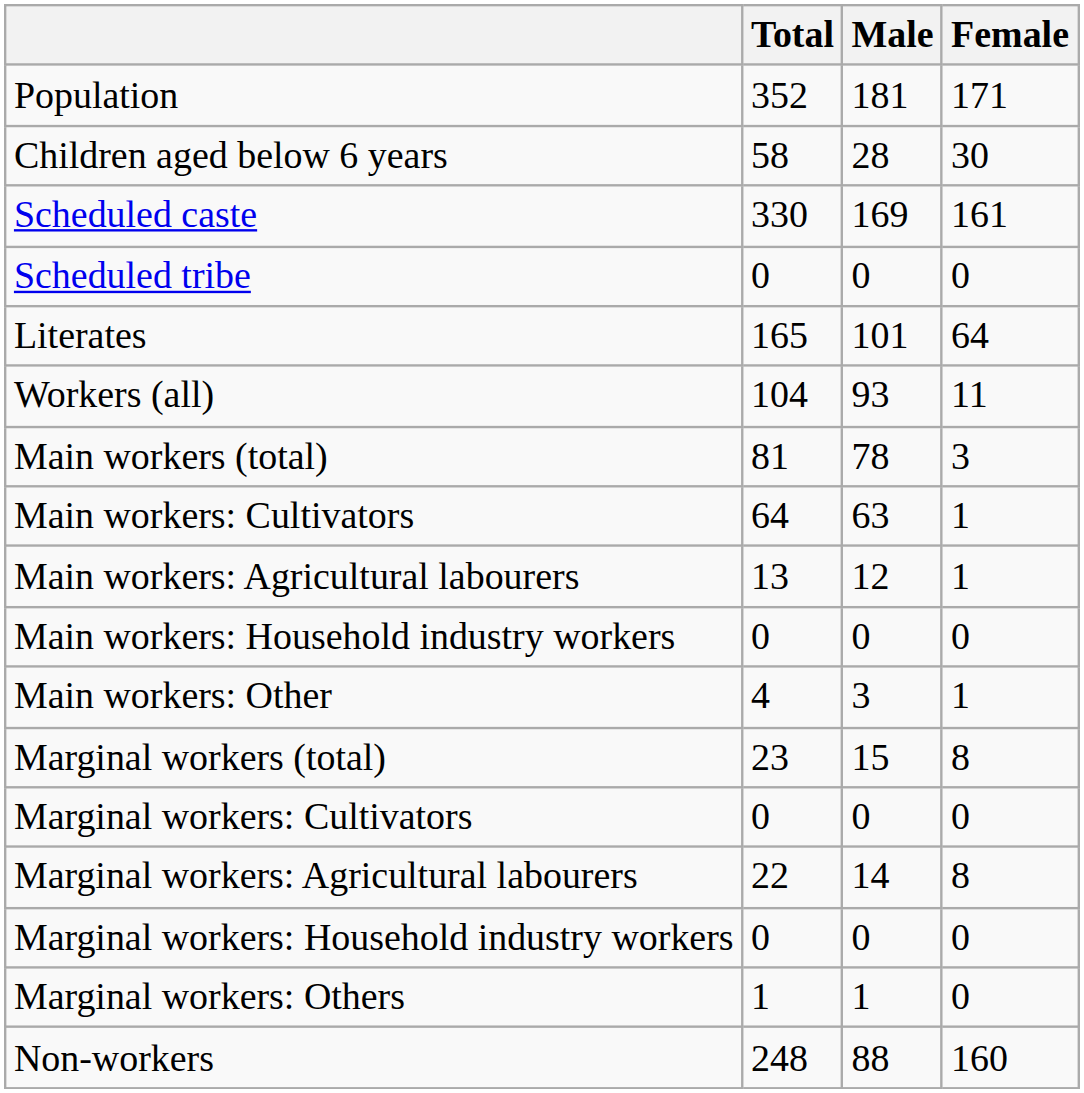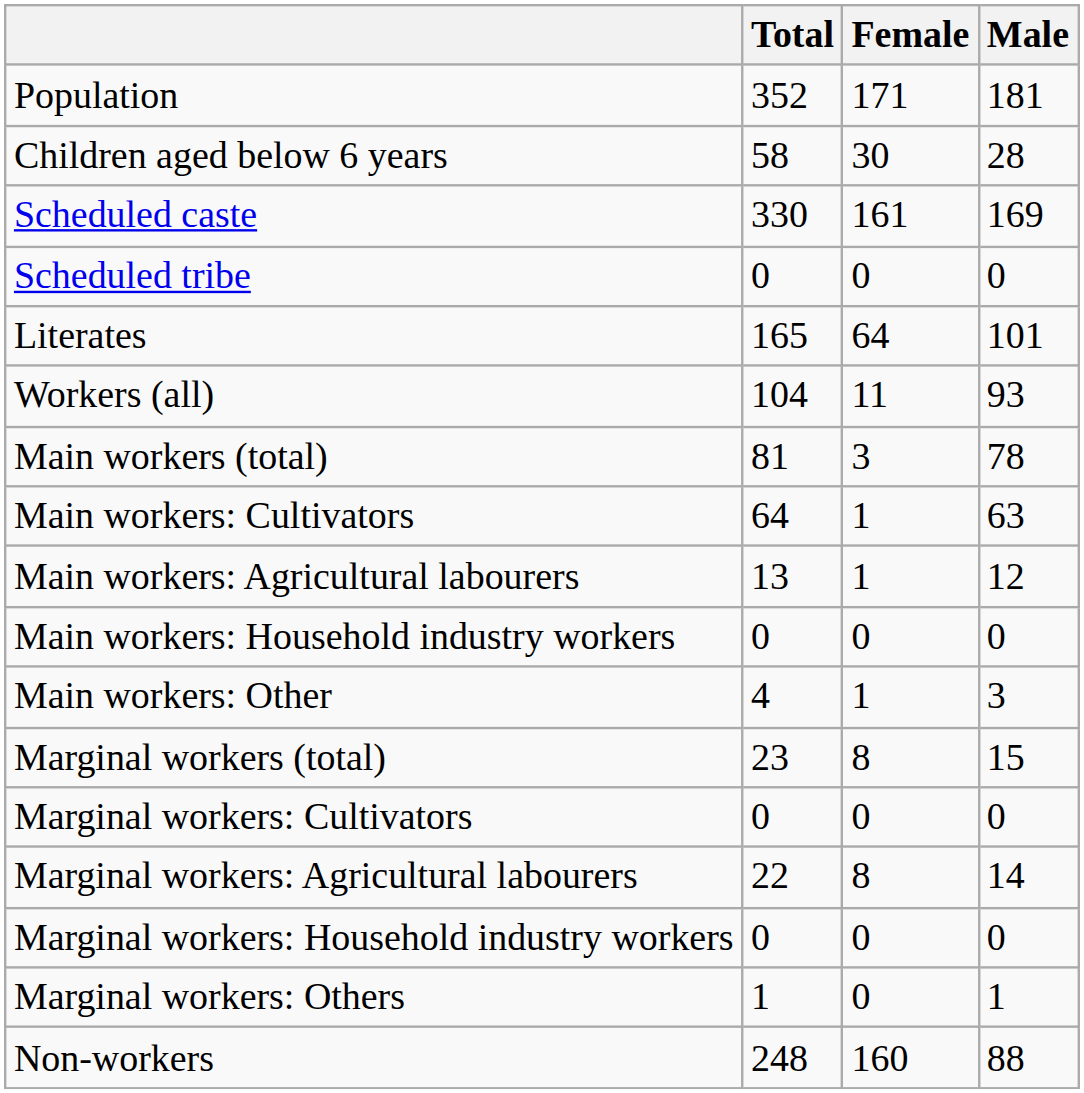 <table class="wikitable sortable">
 <tr>
 <th></th>
 <th>Total</th>
+<th>Female</th>
 <th>Male</th>
-<th>Female</th>
 </tr>
 <tr>
 <td>Population</td>
 <td>352</td>
+<td>171</td>
 <td>181</td>
-<td>171</td>
 </tr>
 <tr>
 <td>Children aged below 6 years</td>
 <td>58</td>
+<td>30</td>
 <td>28</td>
-<td>30</td>
 </tr>
 <tr>
 <td><a href='#'>Scheduled caste</a></td>
 <td>330</td>
+<td>161</td>
 <td>169</td>
-<td>161</td>
 </tr>
 <tr>
 <td><a href='#'>Scheduled tribe</a></td>
 <td>0</td>
 <td>0</td>
 <td>0</td>
 </tr>
 <tr>
 <td>Literates</td>
 <td>165</td>
+<td>64</td>
 <td>101</td>
-<td>64</td>
 </tr>
 <tr>
 <td>Workers (all)</td>
 <td>104</td>
+<td>11</td>
 <td>93</td>
-<td>11</td>
 </tr>
 <tr>
 <td>Main workers (total)</td>
 <td>81</td>
+<td>3</td>
 <td>78</td>
-<td>3</td>
 </tr>
 <tr>
 <td>Main workers: Cultivators</td>
 <td>64</td>
+<td>1</td>
 <td>63</td>
-<td>1</td>
 </tr>
 <tr>
 <td>Main workers: Agricultural labourers</td>
 <td>13</td>
+<td>1</td>
 <td>12</td>
-<td>1</td>
 </tr>
 <tr>
 <td>Main workers: Household industry workers</td>
 <td>0</td>
 <td>0</td>
 <td>0</td>
 </tr>
 <tr>
 <td>Main workers: Other</td>
 <td>4</td>
+<td>1</td>
 <td>3</td>
-<td>1</td>
 </tr>
 <tr>
 <td>Marginal workers (total)</td>
 <td>23</td>
+<td>8</td>
 <td>15</td>
-<td>8</td>
 </tr>
 <tr>
 <td>Marginal workers: Cultivators</td>
 <td>0</td>
 <td>0</td>
 <td>0</td>
 </tr>
 <tr>
 <td>Marginal workers: Agricultural labourers</td>
 <td>22</td>
+<td>8</td>
 <td>14</td>
-<td>8</td>
 </tr>
 <tr>
 <td>Marginal workers: Household industry workers</td>
 <td>0</td>
 <td>0</td>
 <td>0</td>
 </tr>
 <tr>
 <td>Marginal workers: Others</td>
 <td>1</td>
+<td>0</td>
 <td>1</td>
-<td>0</td>
 </tr>
 <tr>
 <td>Non-workers</td>
 <td>248</td>
+<td>160</td>
 <td>88</td>
-<td>160</td>
 </tr>
 </table>
